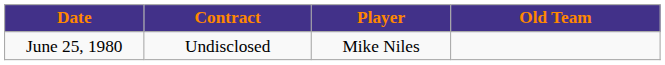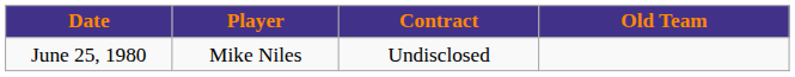 <table class="wikitable">
 <tr>
 <th style="background:#423189; color:#FF8800" width="10%">Date</th>
+<th style="background:#423189; color:#FF8800" width="10%">Player</th>
 <th style="background:#423189; color:#FF8800" width="10%">Contract</th>
-<th style="background:#423189; color:#FF8800" width="10%">Player</th>
 <th style="background:#423189; color:#FF8800" width="15%">Old Team</th>
 </tr>
 <tr style="text-align: center">
 <td>June 25, 1980</td>
+<td>Mike Niles</td>
 <td>Undisclosed</td>
-<td>Mike Niles</td>
 <td></td>
 </tr>
 </table>
